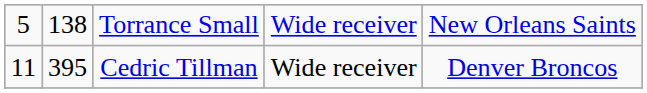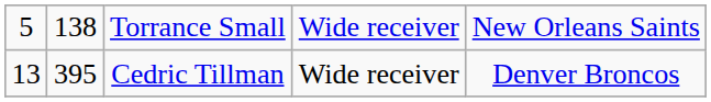 <table class="wikitable" style="text-align:center">
 <tr>
 <td>5</td>
 <td>138</td>
 <td><a href='#'>Torrance Small</a></td>
 <td><a href='#'>Wide receiver</a></td>
 <td><a href='#'>New Orleans Saints</a></td>
 </tr>
 <tr>
-<td>11</td>
+<td>13</td>
 <td>395</td>
 <td><a href='#'>Cedric Tillman</a></td>
 <td>Wide receiver</td>
 <td><a href='#'>Denver Broncos</a></td>
 </tr>
 </table>
